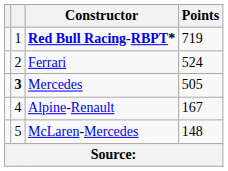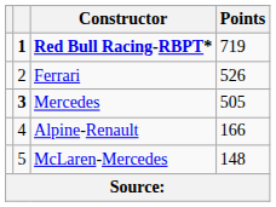 <table class="wikitable" style="font-size: 85%;">
 <tr>
 <th scope="col"></th>
 <th scope="col"></th>
 <th scope="col">Constructor</th>
 <th scope="col">Points</th>
 </tr>
 <tr>
 <td align="left"></td>
-<td align="center">1</td>
+<td align="center"><strong>1</strong></td>
 <td> <strong><a href='#'>Red Bull Racing</a>-<a href='#'>RBPT</a>*</strong></td>
 <td align="left">719</td>
 </tr>
 <tr>
 <td align="left"></td>
 <td align="center">2</td>
 <td> <a href='#'>Ferrari</a></td>
-<td align="left">524</td>
+<td align="left">526</td>
 </tr>
 <tr>
 <td align="left"></td>
 <td align="center"><strong>3</strong></td>
 <td> <a href='#'>Mercedes</a></td>
 <td align="left">505</td>
 </tr>
 <tr>
 <td align="left"></td>
 <td align="center">4</td>
 <td> <a href='#'>Alpine</a>-<a href='#'>Renault</a></td>
-<td align="left">167</td>
+<td align="left">166</td>
 </tr>
 <tr>
 <td align="left"></td>
 <td align="center">5</td>
 <td> <a href='#'>McLaren</a>-<a href='#'>Mercedes</a></td>
 <td align="left">148</td>
 </tr>
 <tr>
 <th colspan=4>Source:</th>
 </tr>
 </table>
